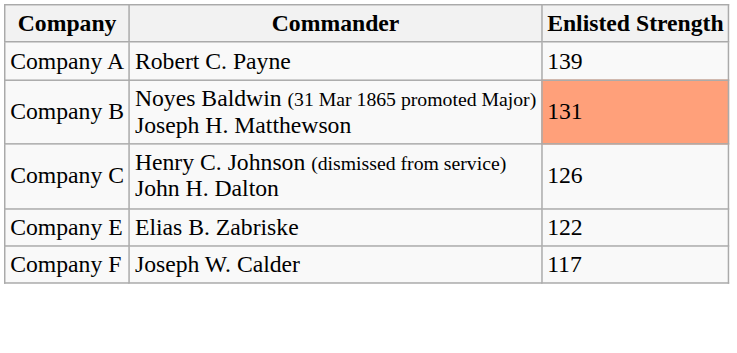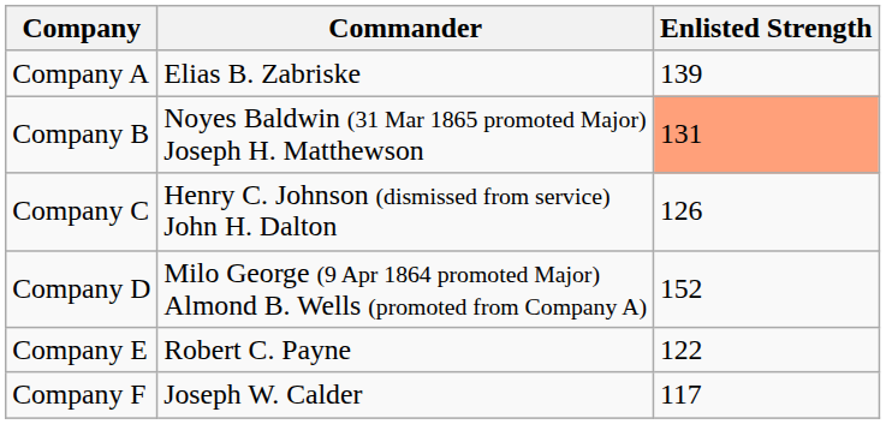 <table class="wikitable">
 <tr>
 <th>Company</th>
 <th>Commander</th>
 <th>Enlisted Strength</th>
 </tr>
 <tr>
 <td>Company A</td>
-<td>Robert C. Payne</td>
+<td>Elias B. Zabriske</td>
 <td>139</td>
 </tr>
 <tr>
 <td>Company B</td>
 <td>Noyes Baldwin <small>(31 Mar 1865 promoted Major)</small><br>Joseph H. Matthewson</td>
 <td style="background: lightsalmon;">131</td>
 </tr>
 <tr>
 <td>Company C</td>
 <td>Henry C. Johnson <small>(dismissed from service)</small><br>John H. Dalton</td>
 <td>126</td>
 </tr>
 <tr>
+<td>Company D</td>
+<td>Milo George <small>(9 Apr 1864 promoted Major)</small><br>Almond B. Wells <small>(promoted from Company A)</small></td>
+<td>152</td>
+</tr>
+<tr>
 <td>Company E</td>
-<td>Elias B. Zabriske</td>
+<td>Robert C. Payne</td>
 <td>122</td>
 </tr>
 <tr>
 <td>Company F</td>
 <td>Joseph W. Calder</td>
 <td>117</td>
 </tr>
 </table>
